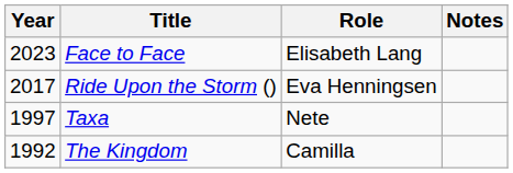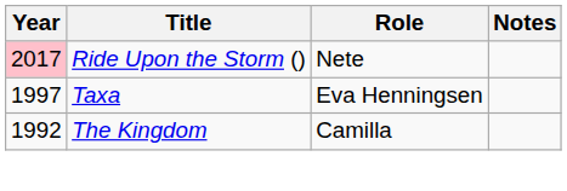 <table class="wikitable sortable">
 <tr>
 <th>Year</th>
 <th>Title</th>
 <th>Role</th>
 <th class="unsortable">Notes</th>
 </tr>
 <tr>
-<td>2023</td>
-<td><em><a href='#'>Face to Face</a></em></td>
-<td>Elisabeth Lang</td>
-<td></td>
-</tr>
-<tr>
-<td>2017</td>
+<td style="background: pink;">2017</td>
 <td><em><a href='#'>Ride Upon the Storm</a></em> ()</td>
-<td>Eva Henningsen</td>
+<td>Nete</td>
 <td></td>
 </tr>
 <tr>
 <td>1997</td>
 <td><em><a href='#'>Taxa</a></em></td>
-<td>Nete</td>
+<td>Eva Henningsen</td>
 <td></td>
 </tr>
 <tr>
 <td>1992</td>
 <td><em><a href='#'>The Kingdom</a></em></td>
 <td>Camilla</td>
 </tr>
 </table>
